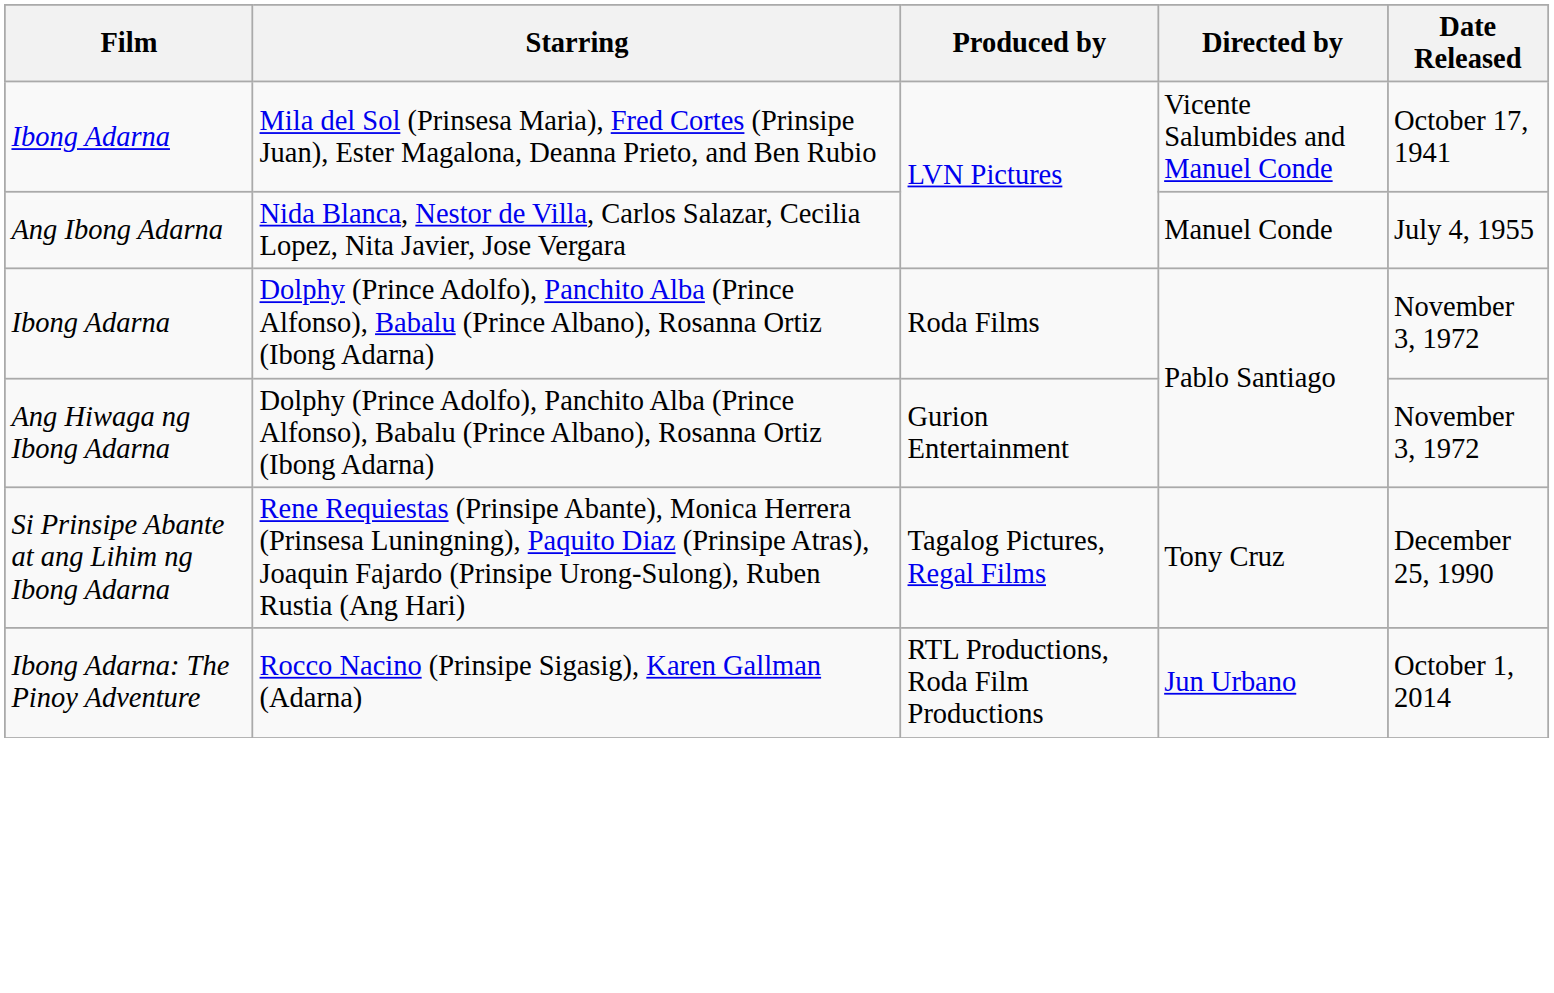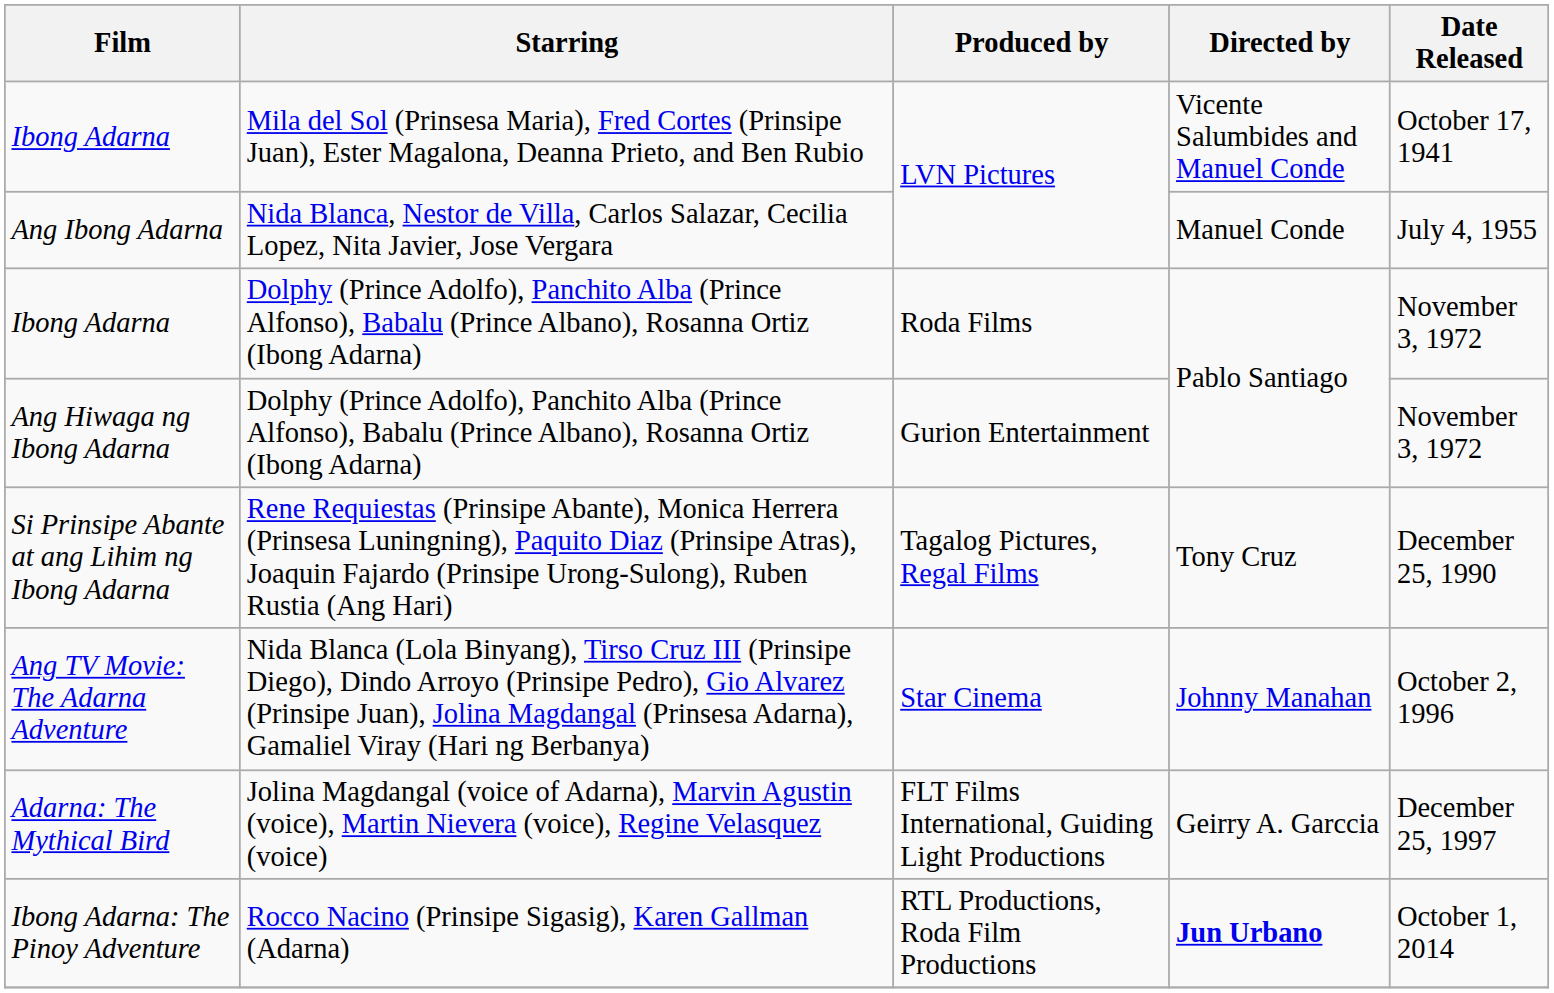 <table class="wikitable sortable">
 <tr>
 <th>Film</th>
 <th>Starring</th>
 <th>Produced by</th>
 <th>Directed by</th>
 <th>Date Released</th>
 </tr>
 <tr>
 <td><em><a href='#'>Ibong Adarna</a></em></td>
 <td><a href='#'>Mila del Sol</a> (Prinsesa Maria), <a href='#'>Fred Cortes</a> (Prinsipe Juan), Ester Magalona, Deanna Prieto, and Ben Rubio</td>
 <td rowspan=2><a href='#'>LVN Pictures</a></td>
 <td>Vicente Salumbides and <a href='#'>Manuel Conde</a></td>
 <td>October 17, 1941</td>
 </tr>
 <tr>
 <td><em>Ang Ibong Adarna</em></td>
 <td><a href='#'>Nida Blanca</a>, <a href='#'>Nestor de Villa</a>, Carlos Salazar, Cecilia Lopez, Nita Javier, Jose Vergara</td>
 <td>Manuel Conde</td>
 <td>July 4, 1955</td>
 </tr>
 <tr>
 <td><em>Ibong Adarna</em></td>
 <td><a href='#'>Dolphy</a> (Prince Adolfo), <a href='#'>Panchito Alba</a> (Prince Alfonso), <a href='#'>Babalu</a> (Prince Albano), Rosanna Ortiz (Ibong Adarna)</td>
 <td>Roda Films</td>
 <td rowspan=2>Pablo Santiago</td>
 <td>November 3, 1972</td>
 </tr>
 <tr>
 <td><em>Ang Hiwaga ng Ibong Adarna</em></td>
 <td>Dolphy (Prince Adolfo), Panchito Alba (Prince Alfonso), Babalu (Prince Albano), Rosanna Ortiz (Ibong Adarna)</td>
 <td>Gurion Entertainment</td>
 <td>November 3, 1972</td>
 </tr>
 <tr>
 <td><em>Si Prinsipe Abante at ang Lihim ng Ibong Adarna</em></td>
 <td><a href='#'>Rene Requiestas</a> (Prinsipe Abante), Monica Herrera	(Prinsesa Luningning), <a href='#'>Paquito Diaz</a> (Prinsipe Atras), Joaquin Fajardo (Prinsipe Urong-Sulong), Ruben Rustia (Ang Hari)</td>
 <td>Tagalog Pictures, <a href='#'>Regal Films</a></td>
 <td>Tony Cruz</td>
 <td>December 25, 1990</td>
 </tr>
 <tr>
+<td><em><a href='#'>Ang TV Movie: The Adarna Adventure</a></em></td>
+<td>Nida Blanca	(Lola Binyang), <a href='#'>Tirso Cruz III</a> (Prinsipe Diego), Dindo Arroyo (Prinsipe Pedro), <a href='#'>Gio Alvarez</a> (Prinsipe Juan), <a href='#'>Jolina Magdangal</a> (Prinsesa Adarna), Gamaliel Viray (Hari ng Berbanya)</td>
+<td><a href='#'>Star Cinema</a></td>
+<td><a href='#'>Johnny Manahan</a></td>
+<td>October 2, 1996</td>
+</tr>
+<tr>
+<td><em><a href='#'>Adarna: The Mythical Bird</a></em></td>
+<td>Jolina Magdangal (voice of Adarna), <a href='#'>Marvin Agustin</a> (voice), <a href='#'>Martin Nievera</a> (voice), <a href='#'>Regine Velasquez</a> (voice)</td>
+<td>FLT Films International, Guiding Light Productions</td>
+<td>Geirry A. Garccia</td>
+<td>December 25, 1997</td>
+</tr>
+<tr>
 <td><em>Ibong Adarna: The Pinoy Adventure</em></td>
 <td><a href='#'>Rocco Nacino</a> (Prinsipe Sigasig), <a href='#'>Karen Gallman</a> (Adarna)</td>
 <td>RTL Productions, Roda Film Productions</td>
-<td><a href='#'>Jun Urbano</a></td>
+<td><strong><a href='#'>Jun Urbano</a></strong></td>
 <td>October 1, 2014</td>
 </tr>
 <tr>
 </tr>
 </table>
